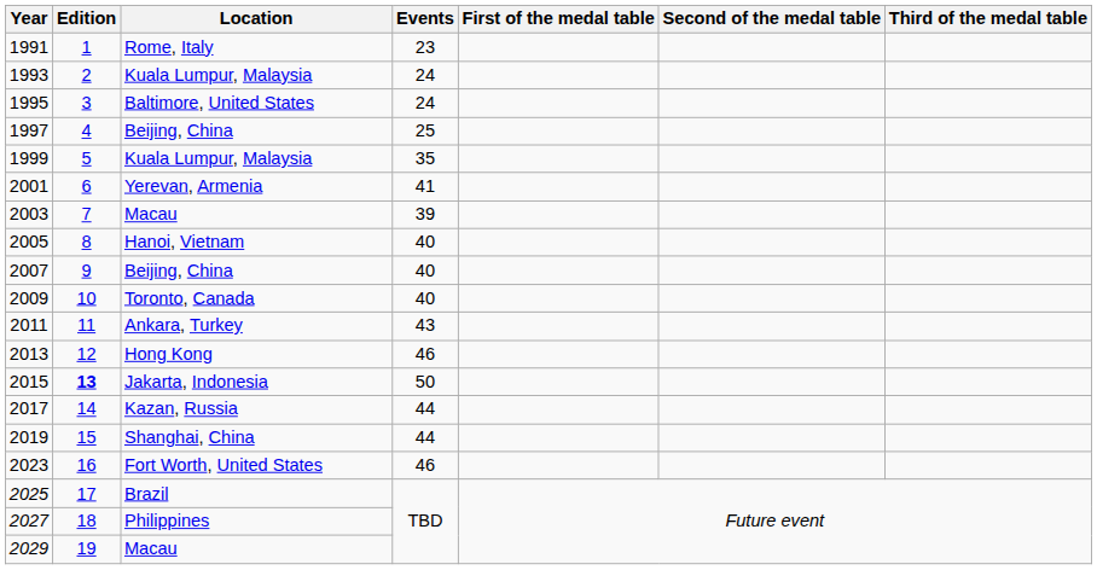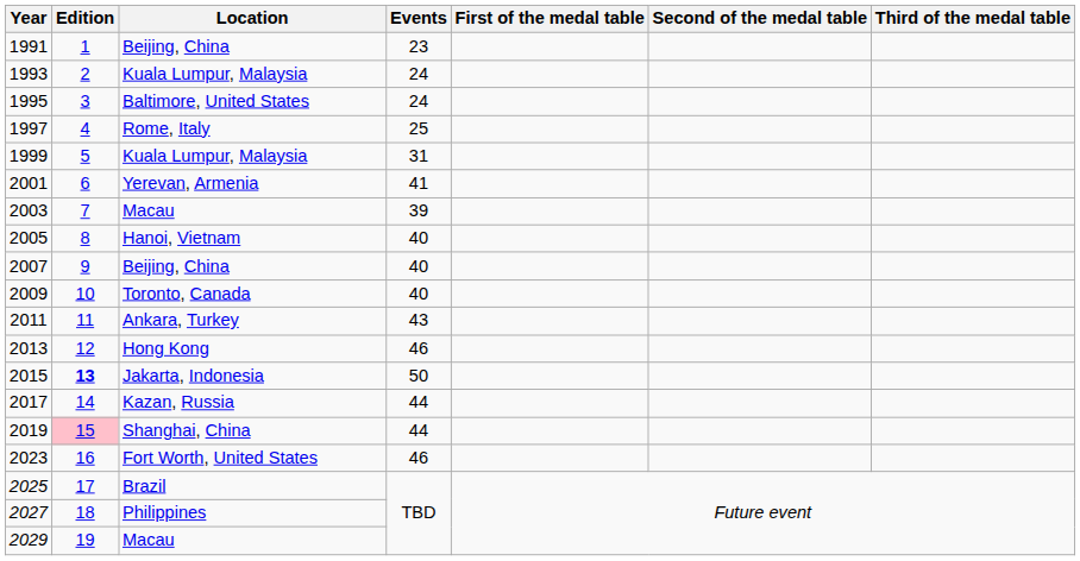 <table class="wikitable">
 <tr>
 <th>Year</th>
 <th>Edition</th>
 <th style=width:15em>Location</th>
 <th>Events</th>
 <th>First of the medal table</th>
 <th>Second of the medal table</th>
 <th>Third of the medal table</th>
 </tr>
 <tr>
 <td align=center>1991</td>
 <td align="center"><a href='#'>1</a></td>
-<td> <a href='#'>Rome</a>, <a href='#'>Italy</a></td>
+<td> <a href='#'>Beijing</a>, <a href='#'>China</a></td>
 <td align=center>23</td>
 <td></td>
 <td></td>
 <td></td>
 </tr>
 <tr>
 <td align=center>1993</td>
 <td align="center"><a href='#'>2</a></td>
 <td> <a href='#'>Kuala Lumpur</a>, <a href='#'>Malaysia</a></td>
 <td align=center>24</td>
 <td></td>
 <td></td>
 <td></td>
 </tr>
 <tr>
 <td align=center>1995</td>
 <td align="center"><a href='#'>3</a></td>
 <td> <a href='#'>Baltimore</a>, <a href='#'>United States</a></td>
 <td align=center>24</td>
 <td></td>
 <td></td>
 <td></td>
 </tr>
 <tr>
 <td align=center>1997</td>
 <td align="center"><a href='#'>4</a></td>
-<td> <a href='#'>Beijing</a>, <a href='#'>China</a></td>
+<td> <a href='#'>Rome</a>, <a href='#'>Italy</a></td>
 <td align=center>25</td>
 <td></td>
 <td></td>
 <td></td>
 </tr>
 <tr>
 <td align=center>1999</td>
 <td align="center"><a href='#'>5</a></td>
 <td> <a href='#'>Kuala Lumpur</a>, <a href='#'>Malaysia</a></td>
-<td align="center">35</td>
+<td align="center">31</td>
 <td></td>
 <td></td>
 <td></td>
 </tr>
 <tr>
 <td align=center>2001</td>
 <td align="center"><a href='#'>6</a></td>
 <td> <a href='#'>Yerevan</a>, <a href='#'>Armenia</a></td>
 <td align=center>41</td>
 <td></td>
 <td></td>
 <td></td>
 </tr>
 <tr>
 <td align=center>2003</td>
 <td align="center"><a href='#'>7</a></td>
 <td> <a href='#'>Macau</a></td>
 <td align="center">39</td>
 <td></td>
 <td></td>
 <td></td>
 </tr>
 <tr>
 <td align=center>2005</td>
 <td align="center"><a href='#'>8</a></td>
 <td> <a href='#'>Hanoi</a>, <a href='#'>Vietnam</a></td>
 <td align=center>40</td>
 <td></td>
 <td></td>
 <td></td>
 </tr>
 <tr>
 <td align=center>2007</td>
 <td align="center"><a href='#'>9</a></td>
 <td> <a href='#'>Beijing</a>, <a href='#'>China</a></td>
 <td align=center>40</td>
 <td></td>
 <td></td>
 <td></td>
 </tr>
 <tr>
 <td align=center>2009</td>
 <td align="center"><a href='#'>10</a></td>
 <td> <a href='#'>Toronto</a>, <a href='#'>Canada</a></td>
 <td align=center>40</td>
 <td></td>
 <td></td>
 <td></td>
 </tr>
 <tr>
 <td align=center>2011</td>
 <td align="center"><a href='#'>11</a></td>
 <td> <a href='#'>Ankara</a>, <a href='#'>Turkey</a></td>
 <td align=center>43</td>
 <td></td>
 <td></td>
 <td></td>
 </tr>
 <tr>
 <td align=center>2013</td>
 <td align="center"><a href='#'>12</a></td>
 <td> <a href='#'>Hong Kong</a></td>
 <td align=center>46</td>
 <td></td>
 <td></td>
 <td></td>
 </tr>
 <tr>
 <td align=center>2015</td>
 <td align="center"><strong><a href='#'>13</a></strong></td>
 <td> <a href='#'>Jakarta</a>, <a href='#'>Indonesia</a></td>
 <td align=center>50</td>
 <td></td>
 <td></td>
 <td></td>
 </tr>
 <tr>
 <td align=center>2017</td>
 <td align="center"><a href='#'>14</a></td>
 <td> <a href='#'>Kazan</a>, <a href='#'>Russia</a></td>
 <td align=center>44</td>
 <td></td>
 <td></td>
 <td></td>
 </tr>
 <tr>
 <td align=center>2019</td>
-<td align="center"><a href='#'>15</a></td>
+<td align="center" style="background: pink;"><a href='#'>15</a></td>
 <td> <a href='#'>Shanghai</a>, <a href='#'>China</a></td>
 <td align=center>44</td>
 <td></td>
 <td></td>
 <td></td>
 </tr>
 <tr>
 <td align=center>2023</td>
 <td align="center"><a href='#'>16</a></td>
 <td> <a href='#'>Fort Worth</a>, <a href='#'>United States</a></td>
 <td align="center">46</td>
 <td></td>
 <td></td>
 <td></td>
 </tr>
 <tr>
 <td><em>2025</em></td>
 <td align=center><a href='#'>17</a></td>
 <td> <a href='#'>Brazil</a></td>
 <td rowspan="3" align="center">TBD</td>
 <td colspan="3" rowspan="3" align="center"><em>Future event</em></td>
 </tr>
 <tr>
 <td><em>2027</em></td>
 <td align=center><a href='#'>18</a></td>
 <td> <a href='#'>Philippines</a></td>
 </tr>
 <tr>
 <td><em>2029</em></td>
 <td align=center><a href='#'>19</a></td>
 <td> <a href='#'>Macau</a></td>
 </tr>
 </table>
